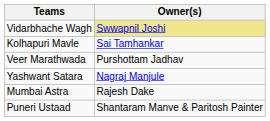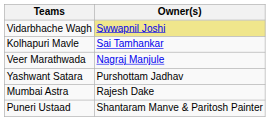 <table class="wikitable">
 <tr>
 <th>Teams</th>
 <th>Owner(s)</th>
 </tr>
 <tr>
 <td rowspan="1">Vidarbhache Wagh</td>
 <td rowspan="1" style="background: khaki;"><a href='#'>Swwapnil Joshi</a></td>
 </tr>
 <tr>
 <td rowspan="1">Kolhapuri Mavle</td>
 <td rowspan="1"><a href='#'>Sai Tamhankar</a></td>
 </tr>
 <tr>
 <td rowspan="1">Veer Marathwada</td>
-<td rowspan="1">Purshottam Jadhav</td>
+<td rowspan="1"><a href='#'>Nagraj Manjule</a></td>
 </tr>
 <tr>
 <td rowspan="1">Yashwant Satara</td>
-<td rowspan="1"><a href='#'>Nagraj Manjule</a></td>
+<td rowspan="1">Purshottam Jadhav</td>
 </tr>
 <tr>
 <td rowspan="1">Mumbai Astra</td>
 <td rowspan="1">Rajesh Dake</td>
 </tr>
 <tr>
 <td rowspan="1">Puneri Ustaad</td>
 <td rowspan="1">Shantaram Manve & Paritosh Painter</td>
 </tr>
 </table>
